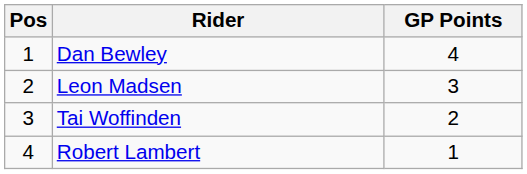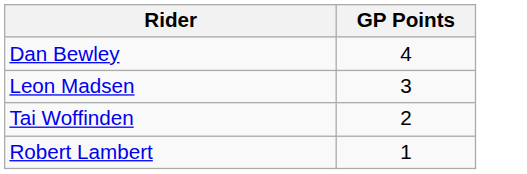 <table class="wikitable" style="font-size: 100%">
 <tr>
-<th width=20>Pos</th>
 <th width=250>Rider</th>
 <th width=100>GP Points</th>
 </tr>
 <tr align=center>
-<td>1</td>
 <td align="left"> <a href='#'>Dan Bewley</a></td>
 <td>4</td>
 </tr>
 <tr align=center>
-<td>2</td>
 <td align="left"> <a href='#'>Leon Madsen</a></td>
 <td>3</td>
 </tr>
 <tr align=center>
-<td>3</td>
 <td align="left"> <a href='#'>Tai Woffinden</a></td>
 <td>2</td>
 </tr>
 <tr align=center>
-<td>4</td>
 <td align="left"> <a href='#'>Robert Lambert</a></td>
 <td>1</td>
 </tr>
 </table>
